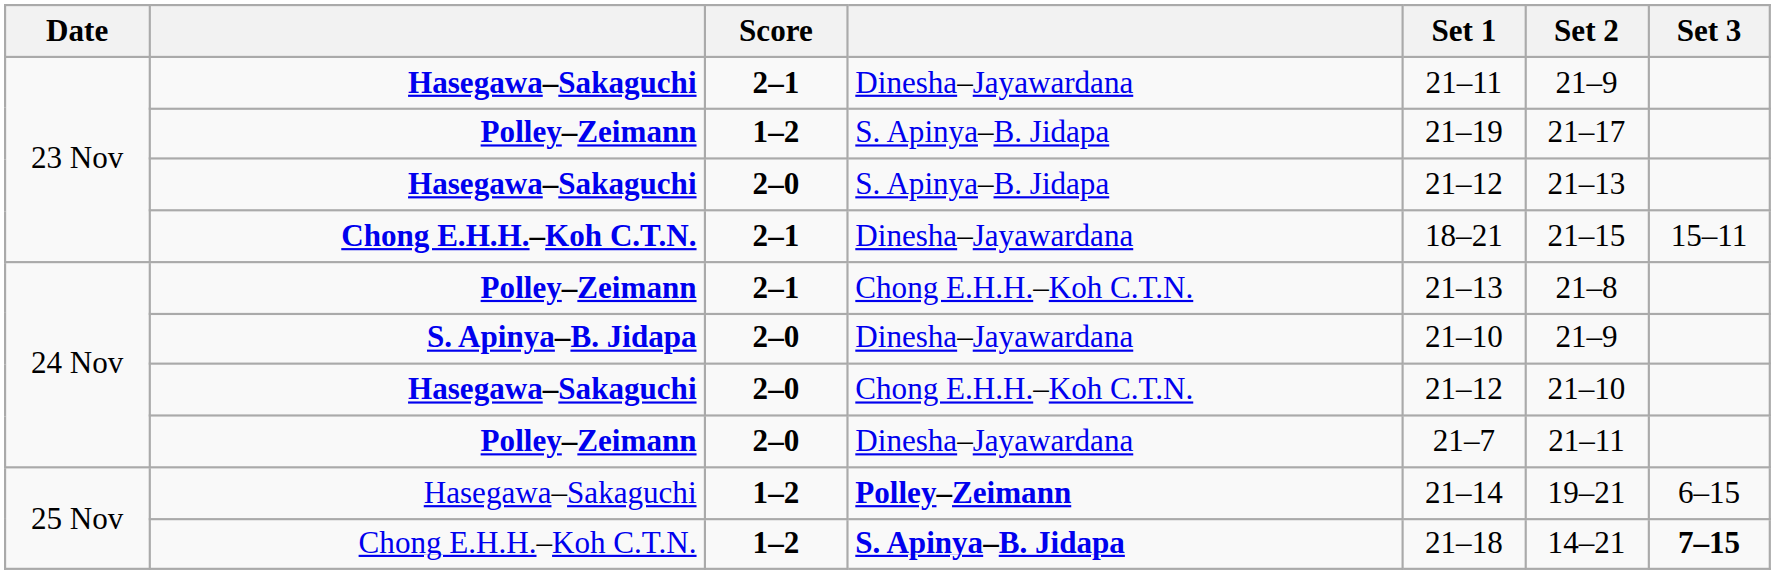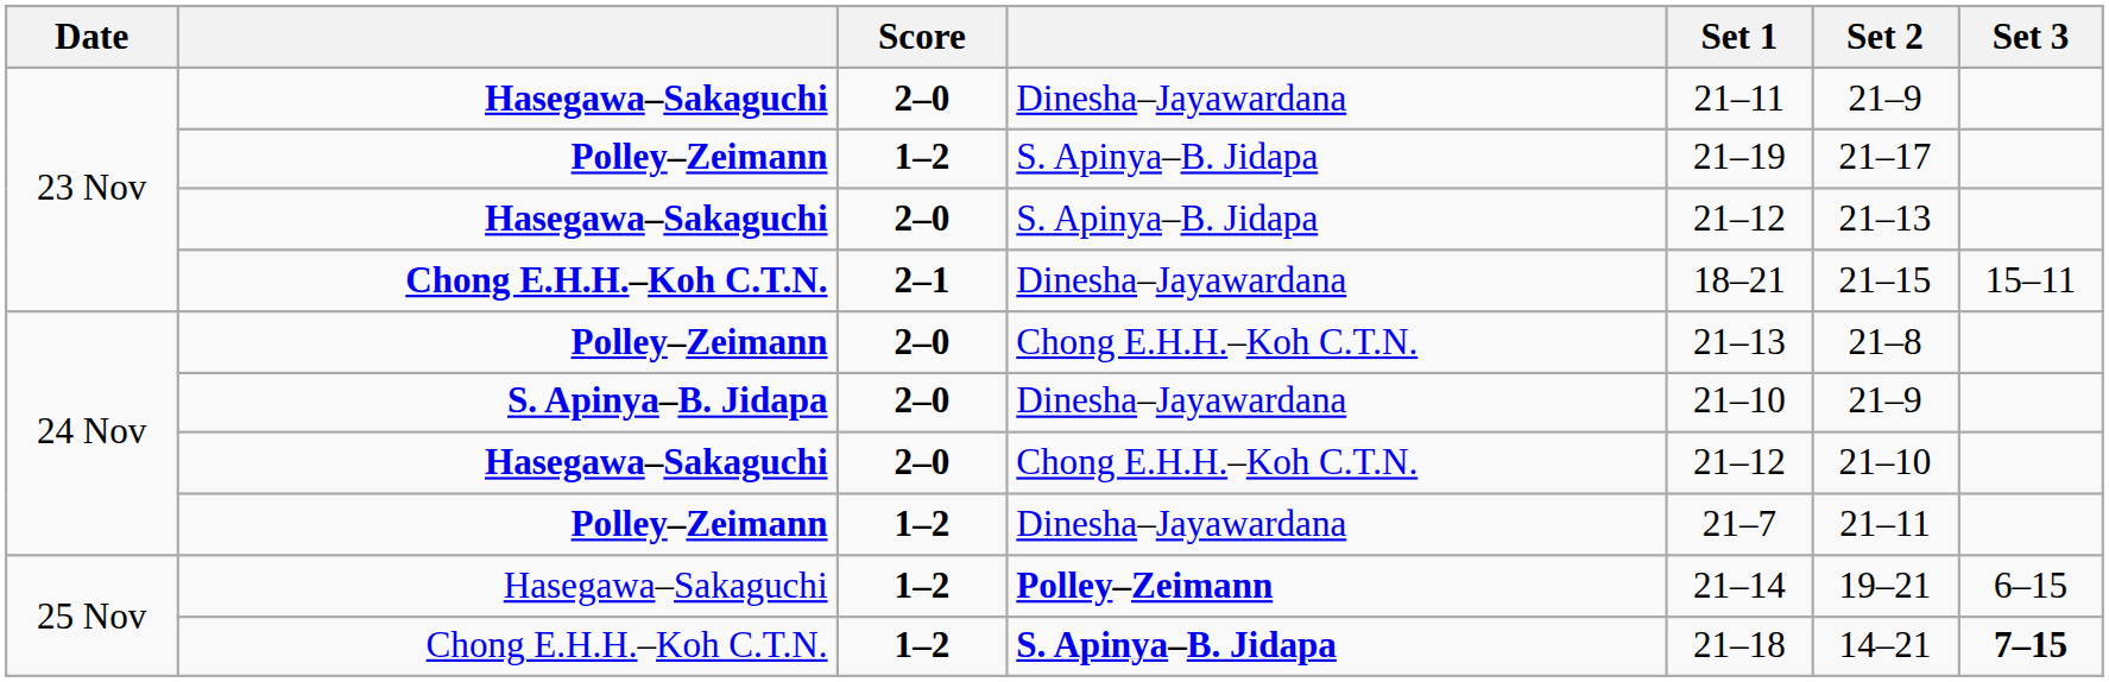 <table class="wikitable" style="text-align: center; font-size:90% ">
 <tr>
 <th width="60">Date</th>
 <th align="right" width="250"></th>
 <th width="60">Score</th>
 <th align="left" width="250"></th>
 <th width="50">Set 1</th>
 <th width="50">Set 2</th>
 <th width="50">Set 3</th>
 </tr>
 <tr>
 <td rowspan=4>23 Nov</td>
 <td align=right><strong><a href='#'>Hasegawa</a>–<a href='#'>Sakaguchi</a> </strong></td>
-<td align=center><strong>2–1</strong></td>
+<td align=center><strong>2–0</strong></td>
 <td align=left> <a href='#'>Dinesha</a>–<a href='#'>Jayawardana</a></td>
 <td>21–11</td>
 <td>21–9</td>
 <td></td>
 </tr>
 <tr>
 <td align=right><strong><a href='#'>Polley</a>–<a href='#'>Zeimann</a> </strong></td>
 <td align=center><strong>1–2</strong></td>
 <td align=left> <a href='#'>S. Apinya</a>–<a href='#'>B. Jidapa</a></td>
 <td>21–19</td>
 <td>21–17</td>
 <td></td>
 </tr>
 <tr>
 <td align=right><strong><a href='#'>Hasegawa</a>–<a href='#'>Sakaguchi</a> </strong></td>
 <td align=center><strong>2–0</strong></td>
 <td align=left> <a href='#'>S. Apinya</a>–<a href='#'>B. Jidapa</a></td>
 <td>21–12</td>
 <td>21–13</td>
 <td></td>
 </tr>
 <tr>
 <td align=right><strong><a href='#'>Chong E.H.H.</a>–<a href='#'>Koh C.T.N.</a> </strong></td>
 <td align=center><strong>2–1</strong></td>
 <td align=left> <a href='#'>Dinesha</a>–<a href='#'>Jayawardana</a></td>
 <td>18–21</td>
 <td>21–15</td>
 <td>15–11</td>
 </tr>
 <tr>
 <td rowspan=4>24 Nov</td>
 <td align=right><strong><a href='#'>Polley</a>–<a href='#'>Zeimann</a> </strong></td>
-<td align=center><strong>2–1</strong></td>
+<td align=center><strong>2–0</strong></td>
 <td align=left> <a href='#'>Chong E.H.H.</a>–<a href='#'>Koh C.T.N.</a></td>
 <td>21–13</td>
 <td>21–8</td>
 <td></td>
 </tr>
 <tr>
 <td align=right><strong><a href='#'>S. Apinya</a>–<a href='#'>B. Jidapa</a> </strong></td>
 <td align=center><strong>2–0</strong></td>
 <td align=left> <a href='#'>Dinesha</a>–<a href='#'>Jayawardana</a></td>
 <td>21–10</td>
 <td>21–9</td>
 <td></td>
 </tr>
 <tr>
 <td align=right><strong><a href='#'>Hasegawa</a>–<a href='#'>Sakaguchi</a> </strong></td>
 <td align=center><strong>2–0</strong></td>
 <td align=left> <a href='#'>Chong E.H.H.</a>–<a href='#'>Koh C.T.N.</a></td>
 <td>21–12</td>
 <td>21–10</td>
 <td></td>
 </tr>
 <tr>
 <td align=right><strong><a href='#'>Polley</a>–<a href='#'>Zeimann</a> </strong></td>
-<td align=center><strong>2–0</strong></td>
+<td align=center><strong>1–2</strong></td>
 <td align=left> <a href='#'>Dinesha</a>–<a href='#'>Jayawardana</a></td>
 <td>21–7</td>
 <td>21–11</td>
 <td></td>
 </tr>
 <tr>
 <td rowspan=2>25 Nov</td>
 <td align=right><a href='#'>Hasegawa</a>–<a href='#'>Sakaguchi</a> </td>
 <td align=center><strong>1–2</strong></td>
 <td align=left><strong> <a href='#'>Polley</a>–<a href='#'>Zeimann</a></strong></td>
 <td>21–14</td>
 <td>19–21</td>
 <td>6–15</td>
 </tr>
 <tr>
 <td align=right><a href='#'>Chong E.H.H.</a>–<a href='#'>Koh C.T.N.</a> </td>
 <td align=center><strong>1–2</strong></td>
 <td align=left><strong> <a href='#'>S. Apinya</a>–<a href='#'>B. Jidapa</a></strong></td>
 <td>21–18</td>
 <td>14–21</td>
 <td><strong>7–15</strong></td>
 </tr>
 </table>
